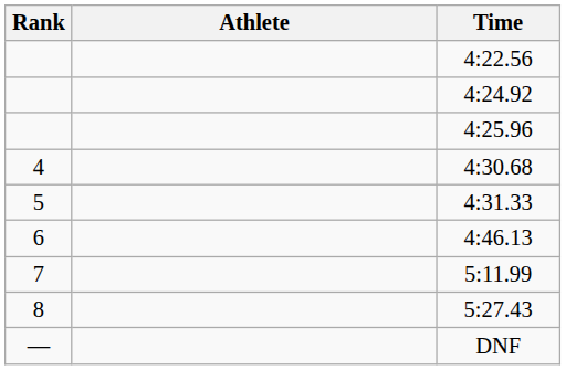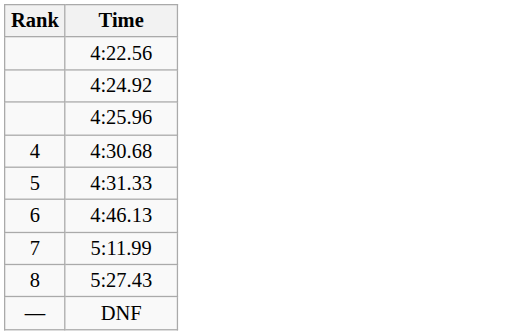 <table class=wikitable style="text-align:center">
 <tr>
 <th width=40>Rank</th>
-<th width=250>Athlete</th>
 <th width=80>Time</th>
 </tr>
 <tr>
 <td></td>
-<td align=left></td>
 <td>4:22.56</td>
 </tr>
 <tr>
 <td></td>
-<td align=left></td>
 <td>4:24.92</td>
 </tr>
 <tr>
 <td></td>
-<td align=left></td>
 <td>4:25.96</td>
 </tr>
 <tr>
 <td>4</td>
-<td align=left></td>
 <td>4:30.68</td>
 </tr>
 <tr>
 <td>5</td>
-<td align=left></td>
 <td>4:31.33</td>
 </tr>
 <tr>
 <td>6</td>
-<td align=left></td>
 <td>4:46.13</td>
 </tr>
 <tr>
 <td>7</td>
-<td align=left></td>
 <td>5:11.99</td>
 </tr>
 <tr>
 <td>8</td>
-<td align=left></td>
 <td>5:27.43</td>
 </tr>
 <tr>
 <td>—</td>
-<td align=left></td>
 <td>DNF</td>
 </tr>
 </table>
